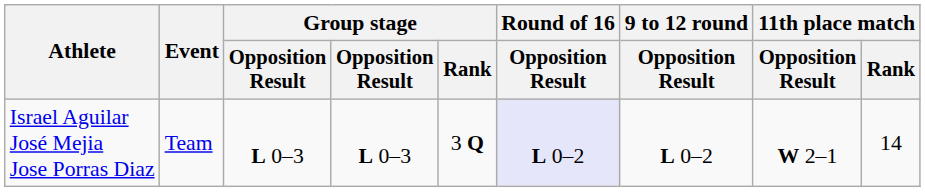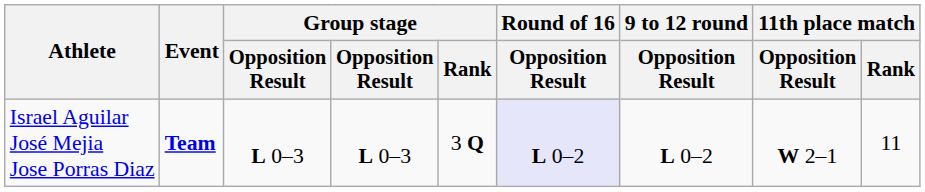 <table class="wikitable" style="font-size:95%">
 <tr>
 <th rowspan=2>Athlete</th>
 <th rowspan=2>Event</th>
 <th colspan=3>Group stage</th>
 <th>Round of 16</th>
 <th>9 to 12 round</th>
 <th colspan=2>11th place match</th>
 </tr>
 <tr style="font-size:95%">
 <th>Opposition<br>Result</th>
 <th>Opposition<br>Result</th>
 <th>Rank</th>
 <th>Opposition<br>Result</th>
 <th>Opposition<br>Result</th>
 <th>Opposition<br>Result</th>
 <th>Rank</th>
 </tr>
 <tr align=center>
 <td align=left><a href='#'>Israel Aguilar</a><br><a href='#'>José Mejia</a><br><a href='#'>Jose Porras Diaz</a></td>
-<td align=left><a href='#'>Team</a></td>
+<td align=left><strong><a href='#'>Team</a></strong></td>
 <td><br><strong>L</strong> 0–3</td>
 <td><br><strong>L</strong> 0–3</td>
 <td>3 <strong>Q</strong></td>
 <td style="background: lavender;"><br><strong>L</strong> 0–2</td>
 <td><br><strong>L</strong> 0–2</td>
 <td><br><strong>W</strong> 2–1</td>
-<td>14</td>
+<td>11</td>
 </tr>
 </table>
